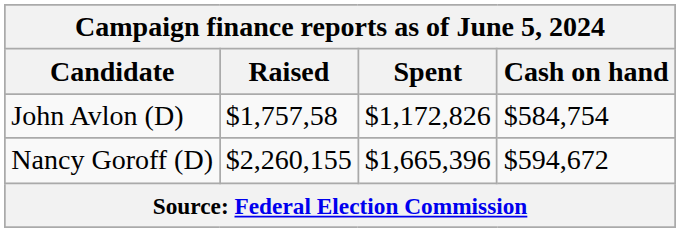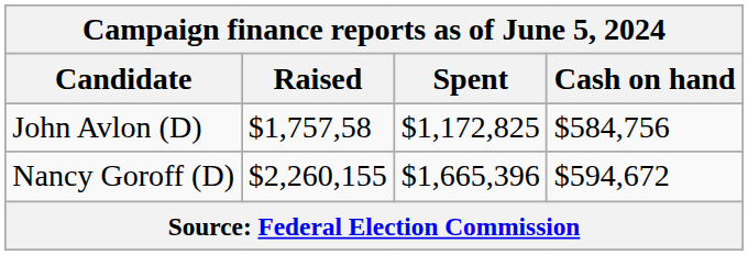 <table class="wikitable sortable">
 <tr>
 <th colspan=4>Campaign finance reports as of June 5, 2024</th>
 </tr>
 <tr style="text-align:center;">
 <th>Candidate</th>
 <th>Raised</th>
 <th>Spent</th>
 <th>Cash on hand</th>
 </tr>
 <tr>
 <td>John Avlon (D)</td>
 <td>$1,757,58</td>
-<td>$1,172,826</td>
-<td>$584,754</td>
+<td>$1,172,825</td>
+<td>$584,756</td>
 </tr>
 <tr>
 <td>Nancy Goroff (D)</td>
 <td>$2,260,155</td>
 <td>$1,665,396</td>
 <td>$594,672</td>
 </tr>
 <tr>
 <th colspan="4"><small>Source: <a href='#'>Federal Election Commission</a></small></th>
 </tr>
 </table>
